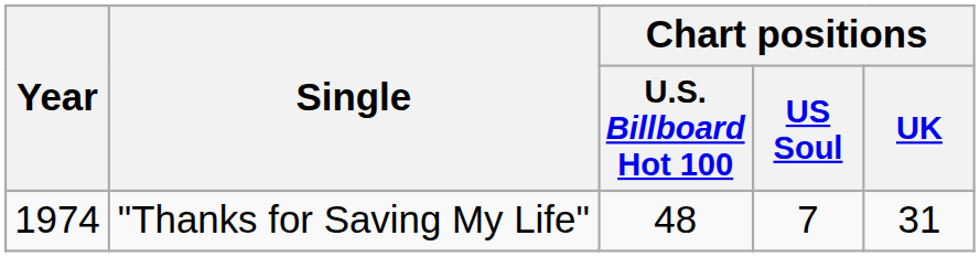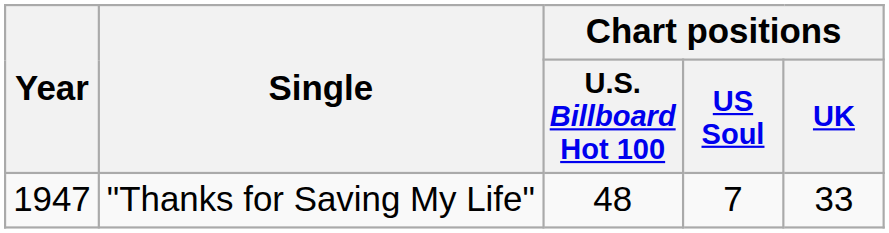 <table class="wikitable" style="text-align:center;">
 <tr>
 <th rowspan="2">Year</th>
 <th rowspan="2">Single</th>
 <th colspan="4">Chart positions</th>
 </tr>
 <tr style="font-size:smaller;">
 <th width="40">U.S. <a href='#'><em>Billboard</em> Hot 100</a></th>
 <th width="40"><a href='#'>US<br>Soul</a></th>
 <th width="40"><a href='#'>UK</a></th>
 </tr>
 <tr>
-<td>1974</td>
+<td>1947</td>
 <td align="left">"Thanks for Saving My Life"</td>
 <td>48</td>
 <td>7</td>
-<td>31</td>
+<td>33</td>
 </tr>
 </table>
